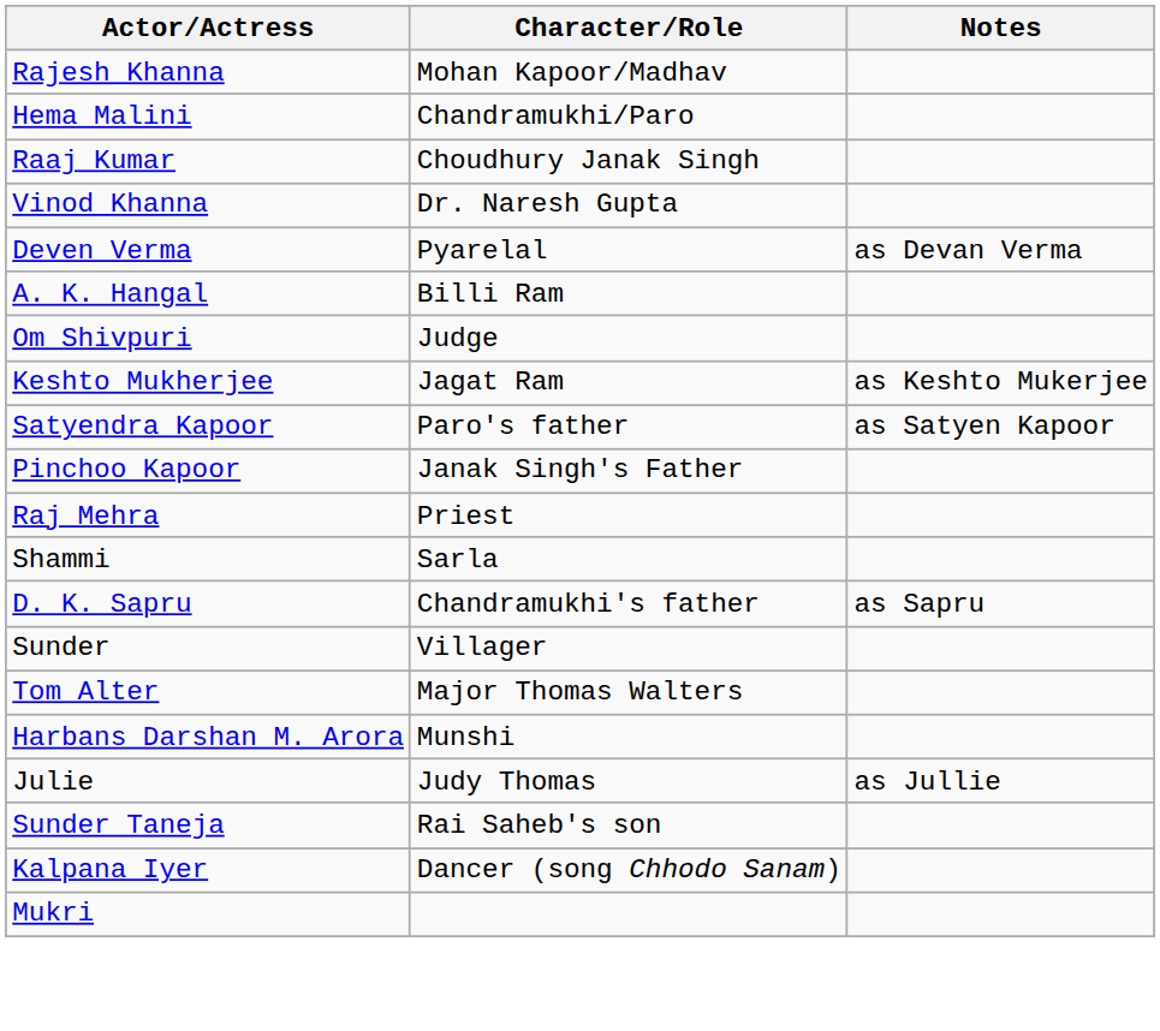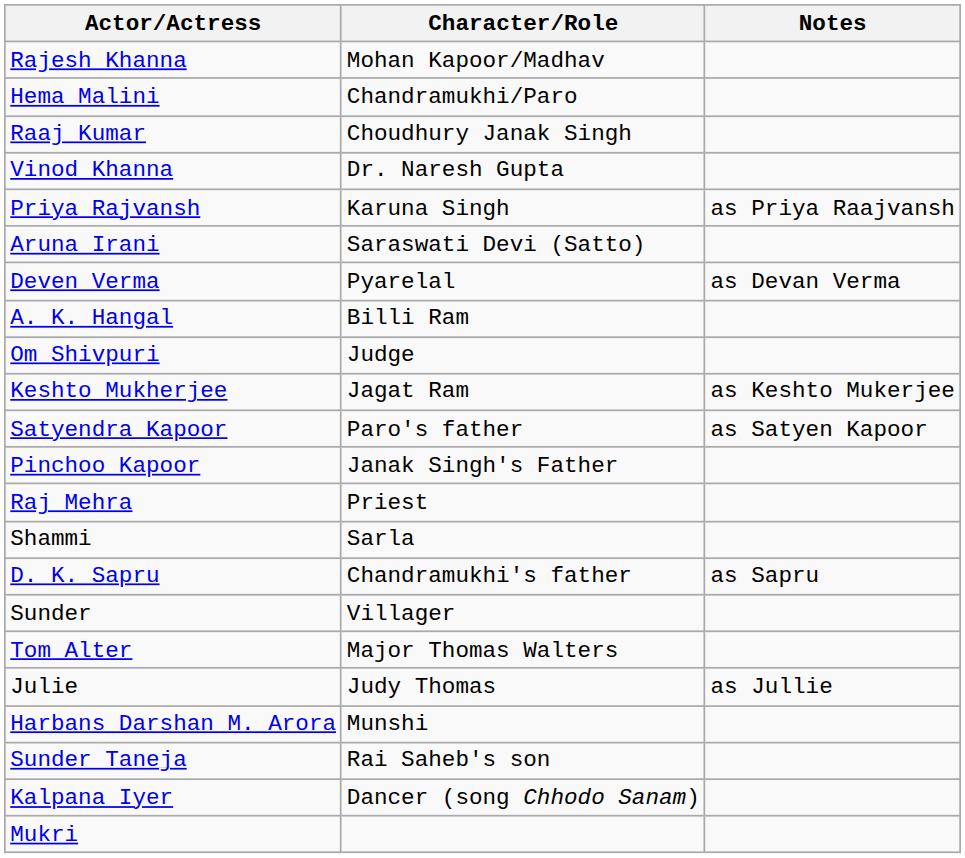 <table class="wikitable">
 <tr>
 <th>Actor/Actress</th>
 <th>Character/Role</th>
 <th>Notes</th>
 </tr>
 <tr>
 <td><a href='#'>Rajesh Khanna</a></td>
 <td>Mohan Kapoor/Madhav</td>
 <td></td>
 </tr>
 <tr>
 <td><a href='#'>Hema Malini</a></td>
 <td>Chandramukhi/Paro</td>
 <td></td>
 </tr>
 <tr>
 <td><a href='#'>Raaj Kumar</a></td>
 <td>Choudhury Janak Singh</td>
 <td></td>
 </tr>
 <tr>
 <td><a href='#'>Vinod Khanna</a></td>
 <td>Dr. Naresh Gupta</td>
+<td></td>
+</tr>
+<tr>
+<td><a href='#'>Priya Rajvansh</a></td>
+<td>Karuna Singh</td>
+<td>as Priya Raajvansh</td>
+</tr>
+<tr>
+<td><a href='#'>Aruna Irani</a></td>
+<td>Saraswati Devi (Satto)</td>
 <td></td>
 </tr>
 <tr>
 <td><a href='#'>Deven Verma</a></td>
 <td>Pyarelal</td>
 <td>as Devan Verma</td>
 </tr>
 <tr>
 <td><a href='#'>A. K. Hangal</a></td>
 <td>Billi Ram</td>
 <td></td>
 </tr>
 <tr>
 <td><a href='#'>Om Shivpuri</a></td>
 <td>Judge</td>
 <td></td>
 </tr>
 <tr>
 <td><a href='#'>Keshto Mukherjee</a></td>
 <td>Jagat Ram</td>
 <td>as Keshto Mukerjee</td>
 </tr>
 <tr>
 <td><a href='#'>Satyendra Kapoor</a></td>
 <td>Paro's father</td>
 <td>as Satyen Kapoor</td>
 </tr>
 <tr>
 <td><a href='#'>Pinchoo Kapoor</a></td>
 <td>Janak Singh's Father</td>
 <td></td>
 </tr>
 <tr>
 <td><a href='#'>Raj Mehra</a></td>
 <td>Priest</td>
 <td></td>
 </tr>
 <tr>
 <td>Shammi</td>
 <td>Sarla</td>
 <td></td>
 </tr>
 <tr>
 <td><a href='#'>D. K. Sapru</a></td>
 <td>Chandramukhi's father</td>
 <td>as Sapru</td>
 </tr>
 <tr>
 <td>Sunder</td>
 <td>Villager</td>
 <td></td>
 </tr>
 <tr>
 <td><a href='#'>Tom Alter</a></td>
 <td>Major Thomas Walters</td>
 <td></td>
 </tr>
 <tr>
+<td>Julie</td>
+<td>Judy Thomas</td>
+<td>as Jullie</td>
+</tr>
+<tr>
 <td><a href='#'>Harbans Darshan M. Arora</a></td>
 <td>Munshi</td>
 <td></td>
-</tr>
-<tr>
-<td>Julie</td>
-<td>Judy Thomas</td>
-<td>as Jullie</td>
 </tr>
 <tr>
 <td><a href='#'>Sunder Taneja</a></td>
 <td>Rai Saheb's son</td>
 <td></td>
 </tr>
 <tr>
 <td><a href='#'>Kalpana Iyer</a></td>
 <td>Dancer (song <em>Chhodo Sanam</em>)</td>
 <td></td>
 </tr>
 <tr>
 <td><a href='#'>Mukri</a></td>
 <td></td>
 <td></td>
 </tr>
 </table>
